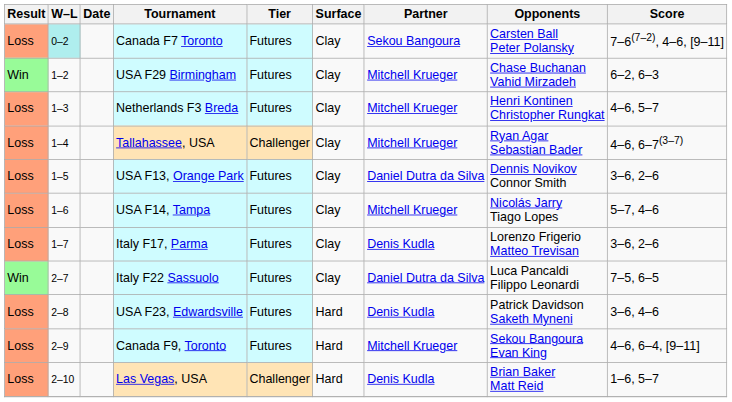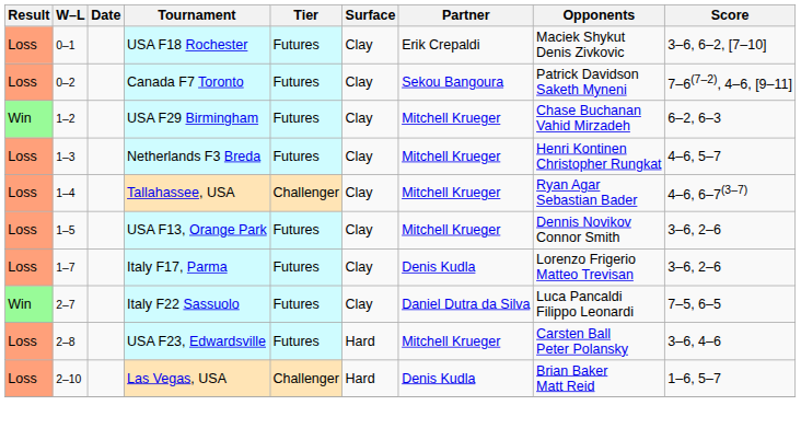 <table class="sortable wikitable">
 <tr>
 <th>Result</th>
 <th class="unsortable">W–L</th>
 <th>Date</th>
 <th>Tournament</th>
 <th>Tier</th>
 <th>Surface</th>
 <th>Partner</th>
 <th>Opponents</th>
 <th class="unsortable">Score</th>
 </tr>
 <tr>
 <td bgcolor=FFA07A>Loss</td>
-<td style="background: paleturquoise;"><small>0–2</small></td>
+<td><small>0–1</small></td>
+<td></td>
+<td style="background:#cffcff;">USA F18 <a href='#'>Rochester</a></td>
+<td style="background:#cffcff;">Futures</td>
+<td>Clay</td>
+<td> Erik Crepaldi</td>
+<td> Maciek Shykut <br> Denis Zivkovic</td>
+<td>3–6, 6–2, [7–10]</td>
+</tr>
+<tr>
+<td bgcolor=FFA07A>Loss</td>
+<td><small>0–2</small></td>
 <td></td>
 <td style="background:#cffcff;">Canada F7 <a href='#'>Toronto</a></td>
 <td style="background:#cffcff;">Futures</td>
 <td>Clay</td>
 <td> <a href='#'>Sekou Bangoura</a></td>
-<td> <a href='#'>Carsten Ball</a> <br> <a href='#'>Peter Polansky</a></td>
+<td> Patrick Davidson <br> <a href='#'>Saketh Myneni</a></td>
 <td>7–6<sup>(7–2)</sup>, 4–6, [9–11]</td>
 </tr>
 <tr>
 <td bgcolor=98FB98>Win</td>
 <td><small>1–2</small></td>
 <td></td>
 <td style="background:#cffcff;">USA F29 <a href='#'>Birmingham</a></td>
 <td style="background:#cffcff;">Futures</td>
 <td>Clay</td>
 <td> <a href='#'>Mitchell Krueger</a></td>
 <td> <a href='#'>Chase Buchanan</a> <br> <a href='#'>Vahid Mirzadeh</a></td>
 <td>6–2, 6–3</td>
 </tr>
 <tr>
 <td bgcolor=FFA07A>Loss</td>
 <td><small>1–3</small></td>
 <td></td>
 <td style="background:#cffcff;">Netherlands F3 <a href='#'>Breda</a></td>
 <td style="background:#cffcff;">Futures</td>
 <td>Clay</td>
 <td> <a href='#'>Mitchell Krueger</a></td>
 <td> <a href='#'>Henri Kontinen</a> <br> <a href='#'>Christopher Rungkat</a></td>
 <td>4–6, 5–7</td>
 </tr>
 <tr>
 <td bgcolor=FFA07A>Loss</td>
 <td><small>1–4</small></td>
 <td><a href='#'></a></td>
 <td style="background:moccasin;"><a href='#'>Tallahassee</a>, USA</td>
 <td style="background:moccasin;">Challenger</td>
 <td>Clay</td>
 <td> <a href='#'>Mitchell Krueger</a></td>
 <td> <a href='#'>Ryan Agar</a> <br> <a href='#'>Sebastian Bader</a></td>
 <td>4–6, 6–7<sup>(3–7)</sup></td>
 </tr>
 <tr>
 <td bgcolor=FFA07A>Loss</td>
 <td><small>1–5</small></td>
 <td></td>
 <td style="background:#cffcff;">USA F13, <a href='#'>Orange Park</a></td>
 <td style="background:#cffcff;">Futures</td>
 <td>Clay</td>
-<td> <a href='#'>Daniel Dutra da Silva</a></td>
+<td> <a href='#'>Mitchell Krueger</a></td>
 <td> <a href='#'>Dennis Novikov</a> <br> Connor Smith</td>
 <td>3–6, 2–6</td>
-</tr>
-<tr>
-<td bgcolor=FFA07A>Loss</td>
-<td><small>1–6</small></td>
-<td></td>
-<td style="background:#cffcff;">USA F14, <a href='#'>Tampa</a></td>
-<td style="background:#cffcff;">Futures</td>
-<td>Clay</td>
-<td> <a href='#'>Mitchell Krueger</a></td>
-<td> <a href='#'>Nicolás Jarry</a> <br> Tiago Lopes</td>
-<td>5–7, 4–6</td>
 </tr>
 <tr>
 <td bgcolor=FFA07A>Loss</td>
 <td><small>1–7</small></td>
 <td></td>
 <td style="background:#cffcff;">Italy F17, <a href='#'>Parma</a></td>
 <td style="background:#cffcff;">Futures</td>
 <td>Clay</td>
 <td> <a href='#'>Denis Kudla</a></td>
 <td> Lorenzo Frigerio <br> <a href='#'>Matteo Trevisan</a></td>
 <td>3–6, 2–6</td>
 </tr>
 <tr>
 <td bgcolor=98FB98>Win</td>
 <td><small>2–7</small></td>
 <td></td>
 <td style="background:#cffcff;">Italy F22 <a href='#'>Sassuolo</a></td>
 <td style="background:#cffcff;">Futures</td>
 <td>Clay</td>
 <td> <a href='#'>Daniel Dutra da Silva</a></td>
 <td> Luca Pancaldi <br> Filippo Leonardi</td>
 <td>7–5, 6–5</td>
 </tr>
 <tr>
 <td bgcolor=FFA07A>Loss</td>
 <td><small>2–8</small></td>
 <td></td>
 <td style="background:#cffcff;">USA F23, <a href='#'>Edwardsville</a></td>
 <td style="background:#cffcff;">Futures</td>
 <td>Hard</td>
-<td> <a href='#'>Denis Kudla</a></td>
-<td> Patrick Davidson <br> <a href='#'>Saketh Myneni</a></td>
+<td> <a href='#'>Mitchell Krueger</a></td>
+<td> <a href='#'>Carsten Ball</a> <br> <a href='#'>Peter Polansky</a></td>
 <td>3–6, 4–6</td>
-</tr>
-<tr>
-<td bgcolor=FFA07A>Loss</td>
-<td><small>2–9</small></td>
-<td></td>
-<td style="background:#cffcff;">Canada F9, <a href='#'>Toronto</a></td>
-<td style="background:#cffcff;">Futures</td>
-<td>Hard</td>
-<td> <a href='#'>Mitchell Krueger</a></td>
-<td> <a href='#'>Sekou Bangoura</a> <br> <a href='#'>Evan King</a></td>
-<td>4–6, 6–4, [9–11]</td>
 </tr>
 <tr>
 <td bgcolor=FFA07A>Loss</td>
 <td><small>2–10</small></td>
 <td><a href='#'></a></td>
 <td style="background:moccasin;"><a href='#'>Las Vegas</a>, USA</td>
 <td style="background:moccasin;">Challenger</td>
 <td>Hard</td>
 <td> <a href='#'>Denis Kudla</a></td>
 <td> <a href='#'>Brian Baker</a> <br> <a href='#'>Matt Reid</a></td>
 <td>1–6, 5–7</td>
 </tr>
 <tr>
 </tr>
 </table>
